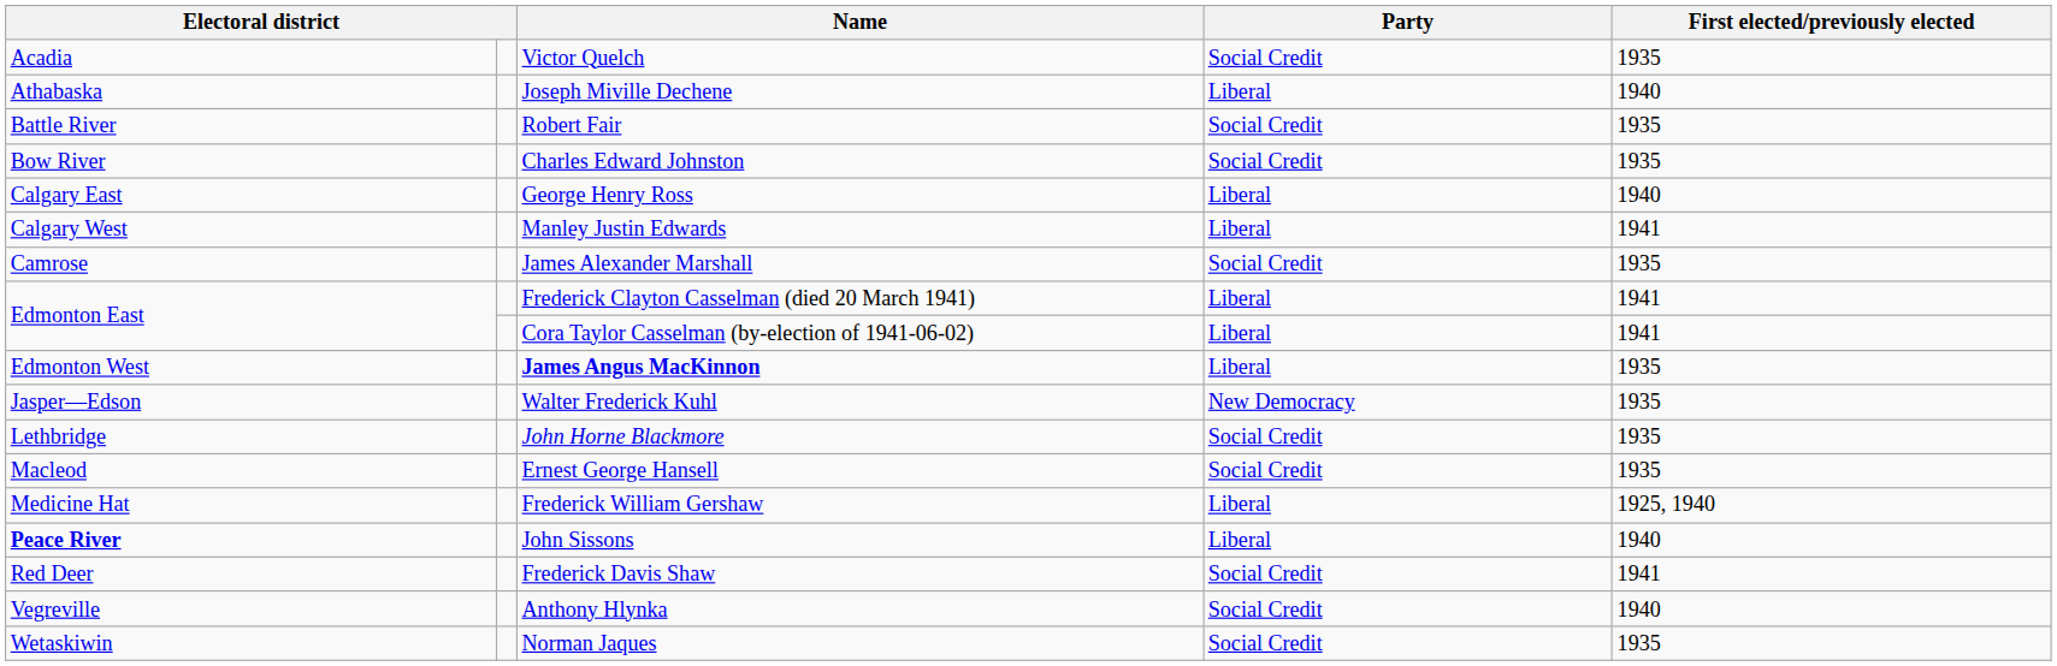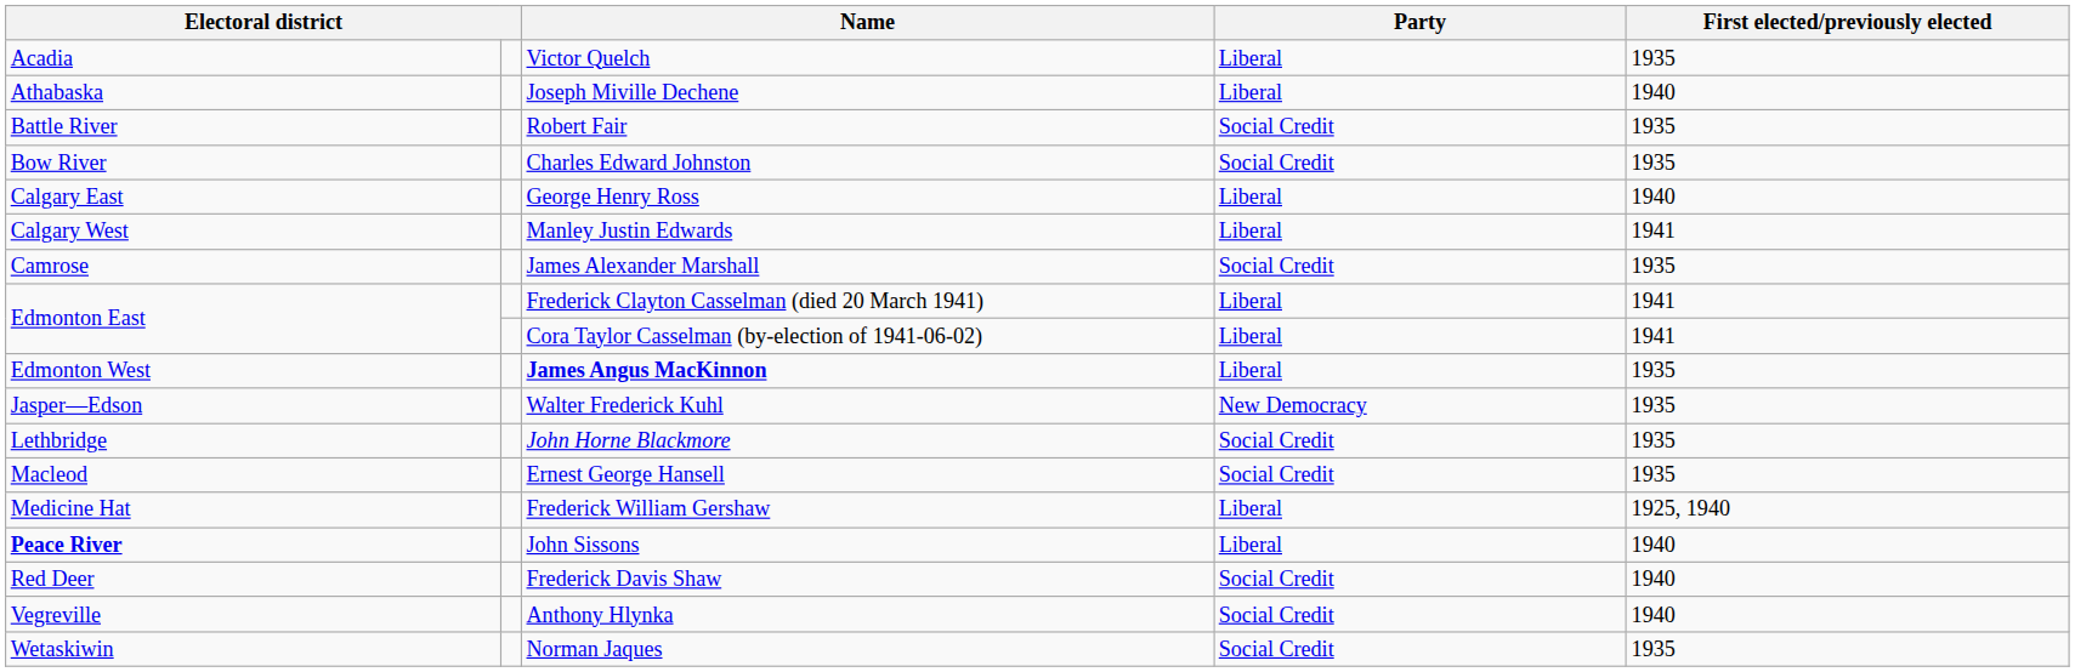 <table class="wikitable" width=95%>
 <tr>
 <th colspan=2 width=25%>Electoral district</th>
 <th>Name</th>
 <th width=20%>Party</th>
 <th>First elected/previously elected</th>
 </tr>
 <tr>
 <td width=24%><a href='#'>Acadia</a></td>
 <td></td>
 <td><a href='#'>Victor Quelch</a></td>
-<td><a href='#'>Social Credit</a></td>
+<td><a href='#'>Liberal</a></td>
 <td>1935</td>
 </tr>
 <tr>
 <td><a href='#'>Athabaska</a></td>
 <td></td>
 <td><a href='#'>Joseph Miville Dechene</a></td>
 <td><a href='#'>Liberal</a></td>
 <td>1940</td>
 </tr>
 <tr>
 <td><a href='#'>Battle River</a></td>
 <td></td>
 <td><a href='#'>Robert Fair</a></td>
 <td><a href='#'>Social Credit</a></td>
 <td>1935</td>
 </tr>
 <tr>
 <td><a href='#'>Bow River</a></td>
 <td></td>
 <td><a href='#'>Charles Edward Johnston</a></td>
 <td><a href='#'>Social Credit</a></td>
 <td>1935</td>
 </tr>
 <tr>
 <td><a href='#'>Calgary East</a></td>
 <td></td>
 <td><a href='#'>George Henry Ross</a></td>
 <td><a href='#'>Liberal</a></td>
 <td>1940</td>
 </tr>
 <tr>
 <td><a href='#'>Calgary West</a></td>
 <td></td>
 <td><a href='#'>Manley Justin Edwards</a></td>
 <td><a href='#'>Liberal</a></td>
 <td>1941</td>
 </tr>
 <tr>
 <td><a href='#'>Camrose</a></td>
 <td></td>
 <td><a href='#'>James Alexander Marshall</a></td>
 <td><a href='#'>Social Credit</a></td>
 <td>1935</td>
 </tr>
 <tr>
 <td rowspan=2><a href='#'>Edmonton East</a></td>
 <td></td>
 <td><a href='#'>Frederick Clayton Casselman</a> (died 20 March 1941)</td>
 <td><a href='#'>Liberal</a></td>
 <td>1941</td>
 </tr>
 <tr>
 <td></td>
 <td><a href='#'>Cora Taylor Casselman</a> (by-election of 1941-06-02)</td>
 <td><a href='#'>Liberal</a></td>
 <td>1941</td>
 </tr>
 <tr>
 <td><a href='#'>Edmonton West</a></td>
 <td></td>
 <td><strong><a href='#'>James Angus MacKinnon</a></strong></td>
 <td><a href='#'>Liberal</a></td>
 <td>1935</td>
 </tr>
 <tr>
 <td><a href='#'>Jasper—Edson</a></td>
 <td></td>
 <td><a href='#'>Walter Frederick Kuhl</a></td>
 <td><a href='#'>New Democracy</a></td>
 <td>1935</td>
 </tr>
 <tr>
 <td><a href='#'>Lethbridge</a></td>
 <td></td>
 <td><em><a href='#'>John Horne Blackmore</a></em></td>
 <td><a href='#'>Social Credit</a></td>
 <td>1935</td>
 </tr>
 <tr>
 <td><a href='#'>Macleod</a></td>
 <td></td>
 <td><a href='#'>Ernest George Hansell</a></td>
 <td><a href='#'>Social Credit</a></td>
 <td>1935</td>
 </tr>
 <tr>
 <td><a href='#'>Medicine Hat</a></td>
 <td></td>
 <td><a href='#'>Frederick William Gershaw</a></td>
 <td><a href='#'>Liberal</a></td>
 <td>1925, 1940</td>
 </tr>
 <tr>
 <td><strong><a href='#'>Peace River</a></strong></td>
 <td></td>
 <td><a href='#'>John Sissons</a></td>
 <td><a href='#'>Liberal</a></td>
 <td>1940</td>
 </tr>
 <tr>
 <td><a href='#'>Red Deer</a></td>
 <td></td>
 <td><a href='#'>Frederick Davis Shaw</a></td>
 <td><a href='#'>Social Credit</a></td>
-<td>1941</td>
+<td>1940</td>
 </tr>
 <tr>
 <td><a href='#'>Vegreville</a></td>
 <td></td>
 <td><a href='#'>Anthony Hlynka</a></td>
 <td><a href='#'>Social Credit</a></td>
 <td>1940</td>
 </tr>
 <tr>
 <td><a href='#'>Wetaskiwin</a></td>
 <td></td>
 <td><a href='#'>Norman Jaques</a></td>
 <td><a href='#'>Social Credit</a></td>
 <td>1935</td>
 </tr>
 </table>
